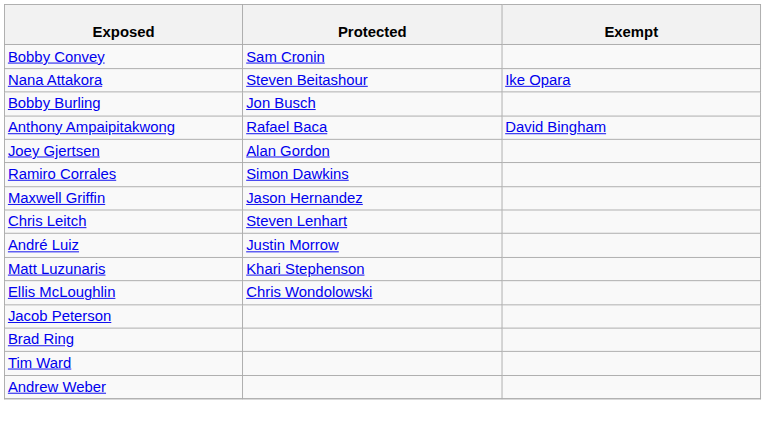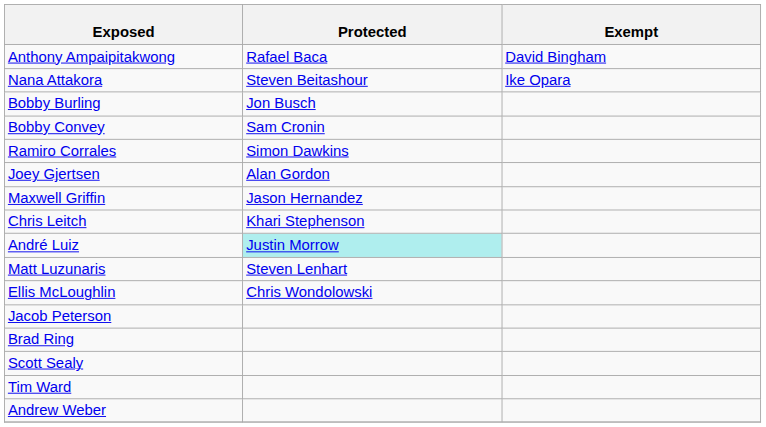 <table class="wikitable">
 <tr>
 <th style="width:23%"><br>Exposed</th>
 <th style="width:25%"><br>Protected</th>
 <th style="width:25%"><br>Exempt</th>
 </tr>
 <tr>
-<td><a href='#'>Bobby Convey</a></td>
-<td><a href='#'>Sam Cronin</a></td>
-<td></td>
+<td><a href='#'>Anthony Ampaipitakwong</a></td>
+<td><a href='#'>Rafael Baca</a></td>
+<td><a href='#'>David Bingham</a></td>
 </tr>
 <tr>
 <td><a href='#'>Nana Attakora</a></td>
 <td><a href='#'>Steven Beitashour</a></td>
 <td><a href='#'>Ike Opara</a></td>
 </tr>
 <tr>
 <td><a href='#'>Bobby Burling</a></td>
 <td><a href='#'>Jon Busch</a></td>
 <td></td>
 </tr>
 <tr>
-<td><a href='#'>Anthony Ampaipitakwong</a></td>
-<td><a href='#'>Rafael Baca</a></td>
-<td><a href='#'>David Bingham</a></td>
-</tr>
-<tr>
-<td><a href='#'>Joey Gjertsen</a></td>
-<td><a href='#'>Alan Gordon</a></td>
+<td><a href='#'>Bobby Convey</a></td>
+<td><a href='#'>Sam Cronin</a></td>
 <td></td>
 </tr>
 <tr>
 <td><a href='#'>Ramiro Corrales</a></td>
 <td><a href='#'>Simon Dawkins</a></td>
+<td></td>
+</tr>
+<tr>
+<td><a href='#'>Joey Gjertsen</a></td>
+<td><a href='#'>Alan Gordon</a></td>
 <td></td>
 </tr>
 <tr>
 <td><a href='#'>Maxwell Griffin</a></td>
 <td><a href='#'>Jason Hernandez</a></td>
 <td></td>
 </tr>
 <tr>
 <td><a href='#'>Chris Leitch</a></td>
-<td><a href='#'>Steven Lenhart</a></td>
+<td><a href='#'>Khari Stephenson</a></td>
 <td></td>
 </tr>
 <tr>
 <td><a href='#'>André Luiz</a></td>
-<td><a href='#'>Justin Morrow</a></td>
+<td style="background: paleturquoise;"><a href='#'>Justin Morrow</a></td>
 <td></td>
 </tr>
 <tr>
 <td><a href='#'>Matt Luzunaris</a></td>
-<td><a href='#'>Khari Stephenson</a></td>
+<td><a href='#'>Steven Lenhart</a></td>
 <td></td>
 </tr>
 <tr>
 <td><a href='#'>Ellis McLoughlin</a></td>
 <td><a href='#'>Chris Wondolowski</a></td>
 <td></td>
 </tr>
 <tr>
 <td><a href='#'>Jacob Peterson</a></td>
 <td></td>
 <td></td>
 </tr>
 <tr>
 <td><a href='#'>Brad Ring</a></td>
 <td></td>
 <td></td>
 </tr>
 <tr>
+<td><a href='#'>Scott Sealy</a></td>
+<td></td>
+<td></td>
+</tr>
+<tr>
 <td><a href='#'>Tim Ward</a></td>
 <td></td>
 <td></td>
 </tr>
 <tr>
 <td><a href='#'>Andrew Weber</a></td>
 <td></td>
 <td></td>
 </tr>
 <tr>
 </tr>
 </table>
